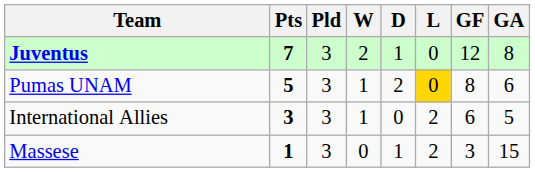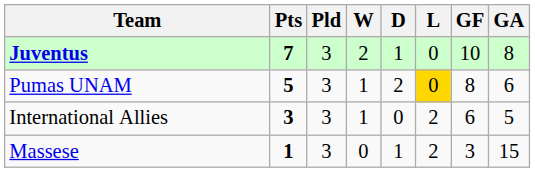 <table class="wikitable" style="text-align:center;">
 <tr>
 <th width=200>Team</th>
 <th width=20>Pts</th>
 <th width=20>Pld</th>
 <th width=20>W</th>
 <th width=20>D</th>
 <th width=20>L</th>
 <th width=20>GF</th>
 <th width=20>GA</th>
 </tr>
 <tr style="background:#ccffcc">
 <td style="text-align:left">  <strong><a href='#'>Juventus</a></strong></td>
 <td><strong>7</strong></td>
 <td>3</td>
 <td>2</td>
 <td>1</td>
 <td>0</td>
-<td>12</td>
+<td>10</td>
 <td>8</td>
 </tr>
 <tr>
 <td style="text-align:left"> <a href='#'>Pumas UNAM</a></td>
 <td><strong>5</strong></td>
 <td>3</td>
 <td>1</td>
 <td>2</td>
 <td style="background: gold;">0</td>
 <td>8</td>
 <td>6</td>
 </tr>
 <tr>
 <td style="text-align:left"> International Allies</td>
 <td><strong>3</strong></td>
 <td>3</td>
 <td>1</td>
 <td>0</td>
 <td>2</td>
 <td>6</td>
 <td>5</td>
 </tr>
 <tr>
 <td style="text-align:left"> <a href='#'>Massese</a></td>
 <td><strong>1</strong></td>
 <td>3</td>
 <td>0</td>
 <td>1</td>
 <td>2</td>
 <td>3</td>
 <td>15</td>
 </tr>
 </table>
